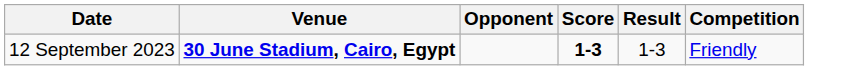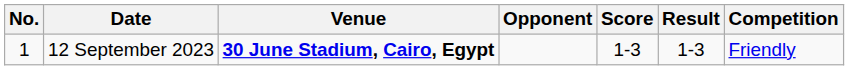 <table class="wikitable sortable">
 <tr>
+<th scope="col">No.</th>
 <th scope="col">Date</th>
 <th scope="col">Venue</th>
 <th scope="col">Opponent</th>
 <th scope="col">Score</th>
 <th scope="col">Result</th>
 <th scope="col">Competition</th>
 </tr>
 <tr>
+<td align="center">1</td>
 <td>12 September 2023</td>
 <td><strong><a href='#'>30 June Stadium</a>, <a href='#'>Cairo</a>, Egypt</strong></td>
 <td></td>
-<td align="center"><strong>1-3</strong></td>
+<td align="center">1-3</td>
 <td align="center">1-3</td>
 <td><a href='#'>Friendly</a></td>
 </tr>
 </table>
